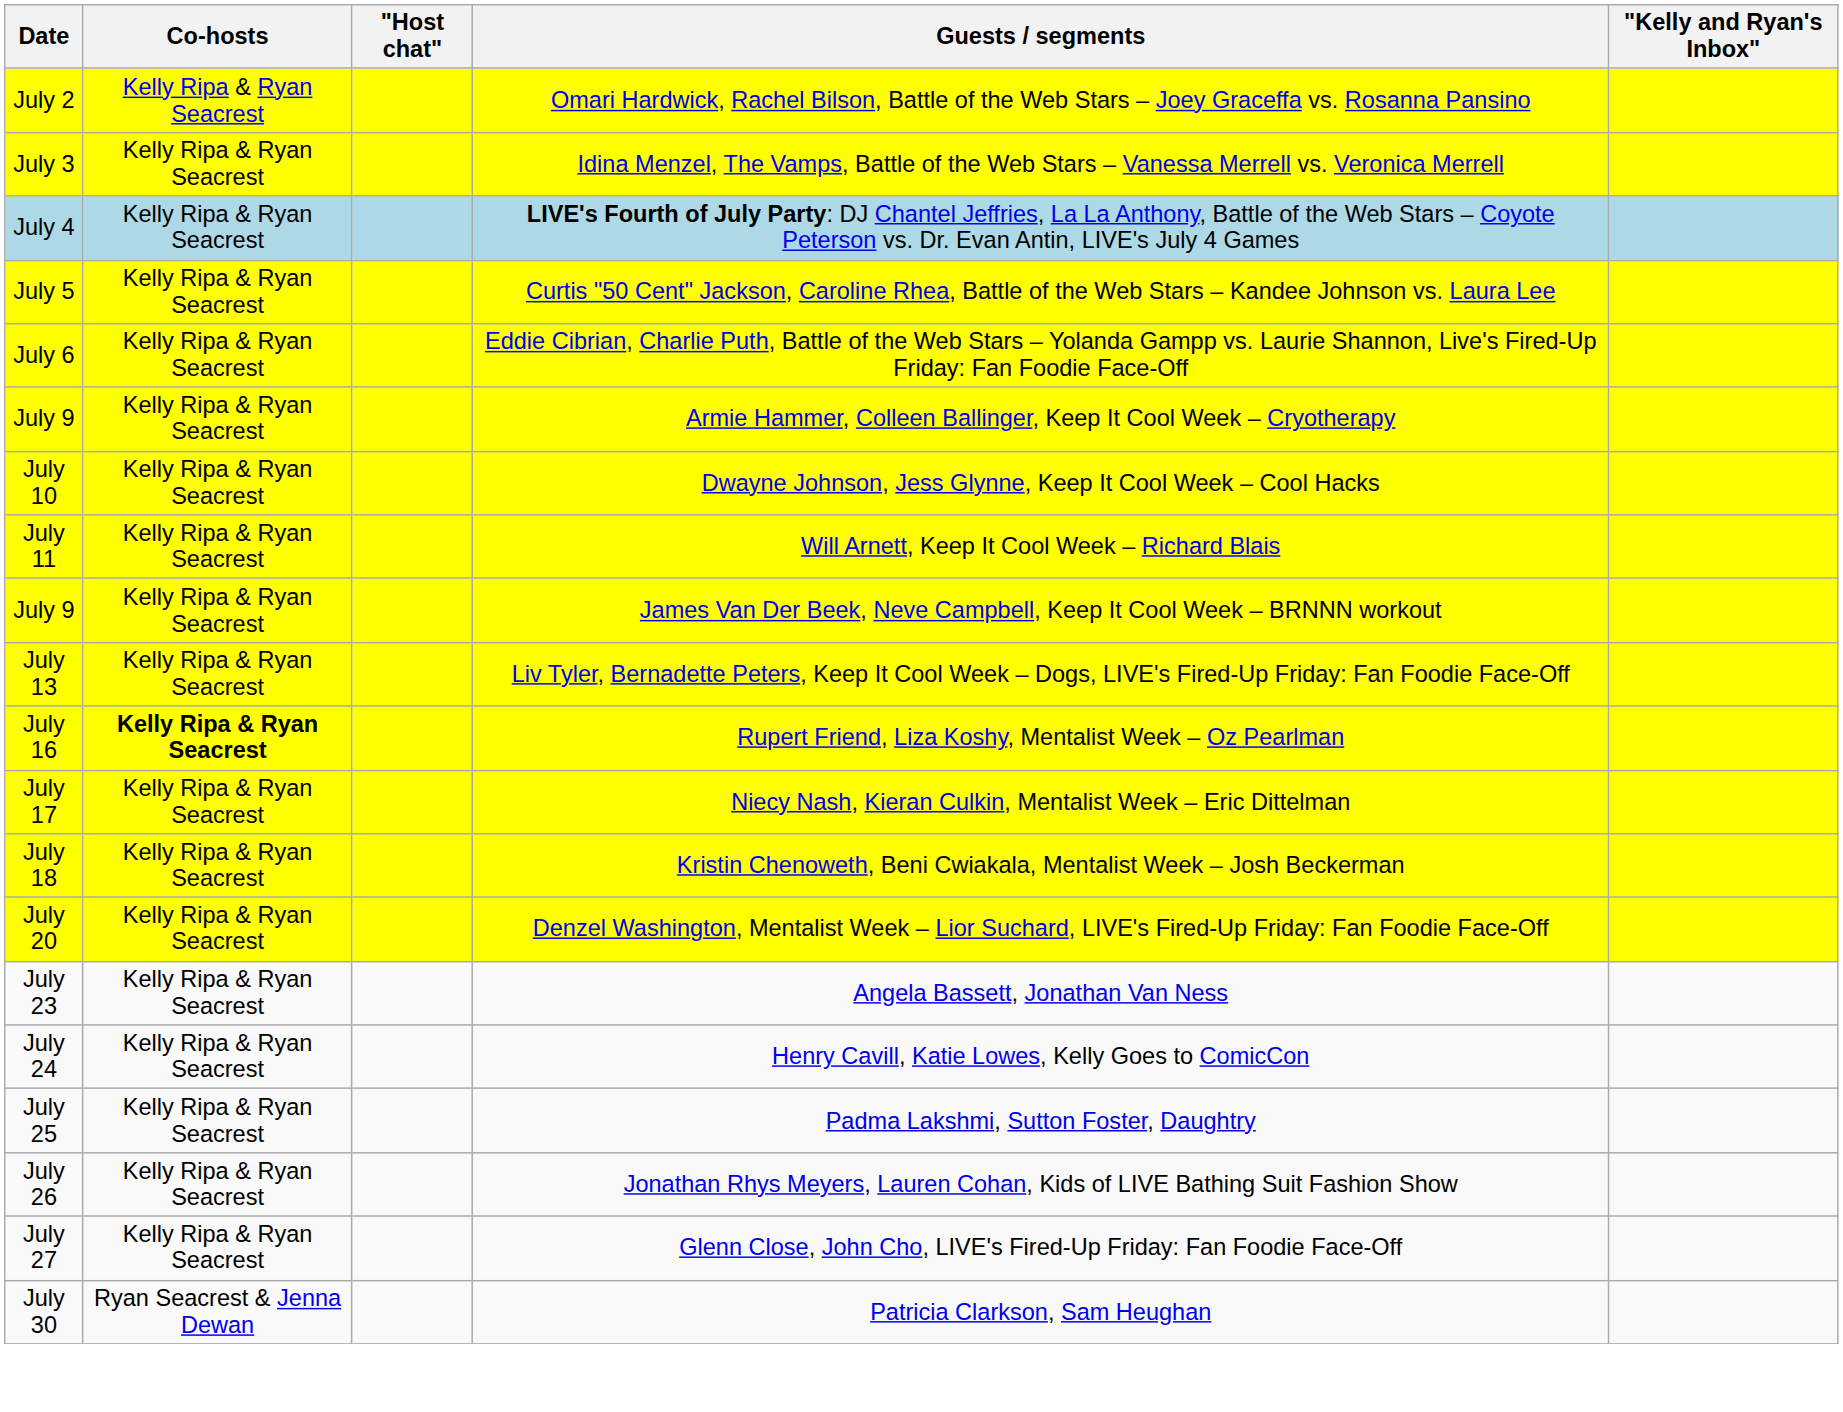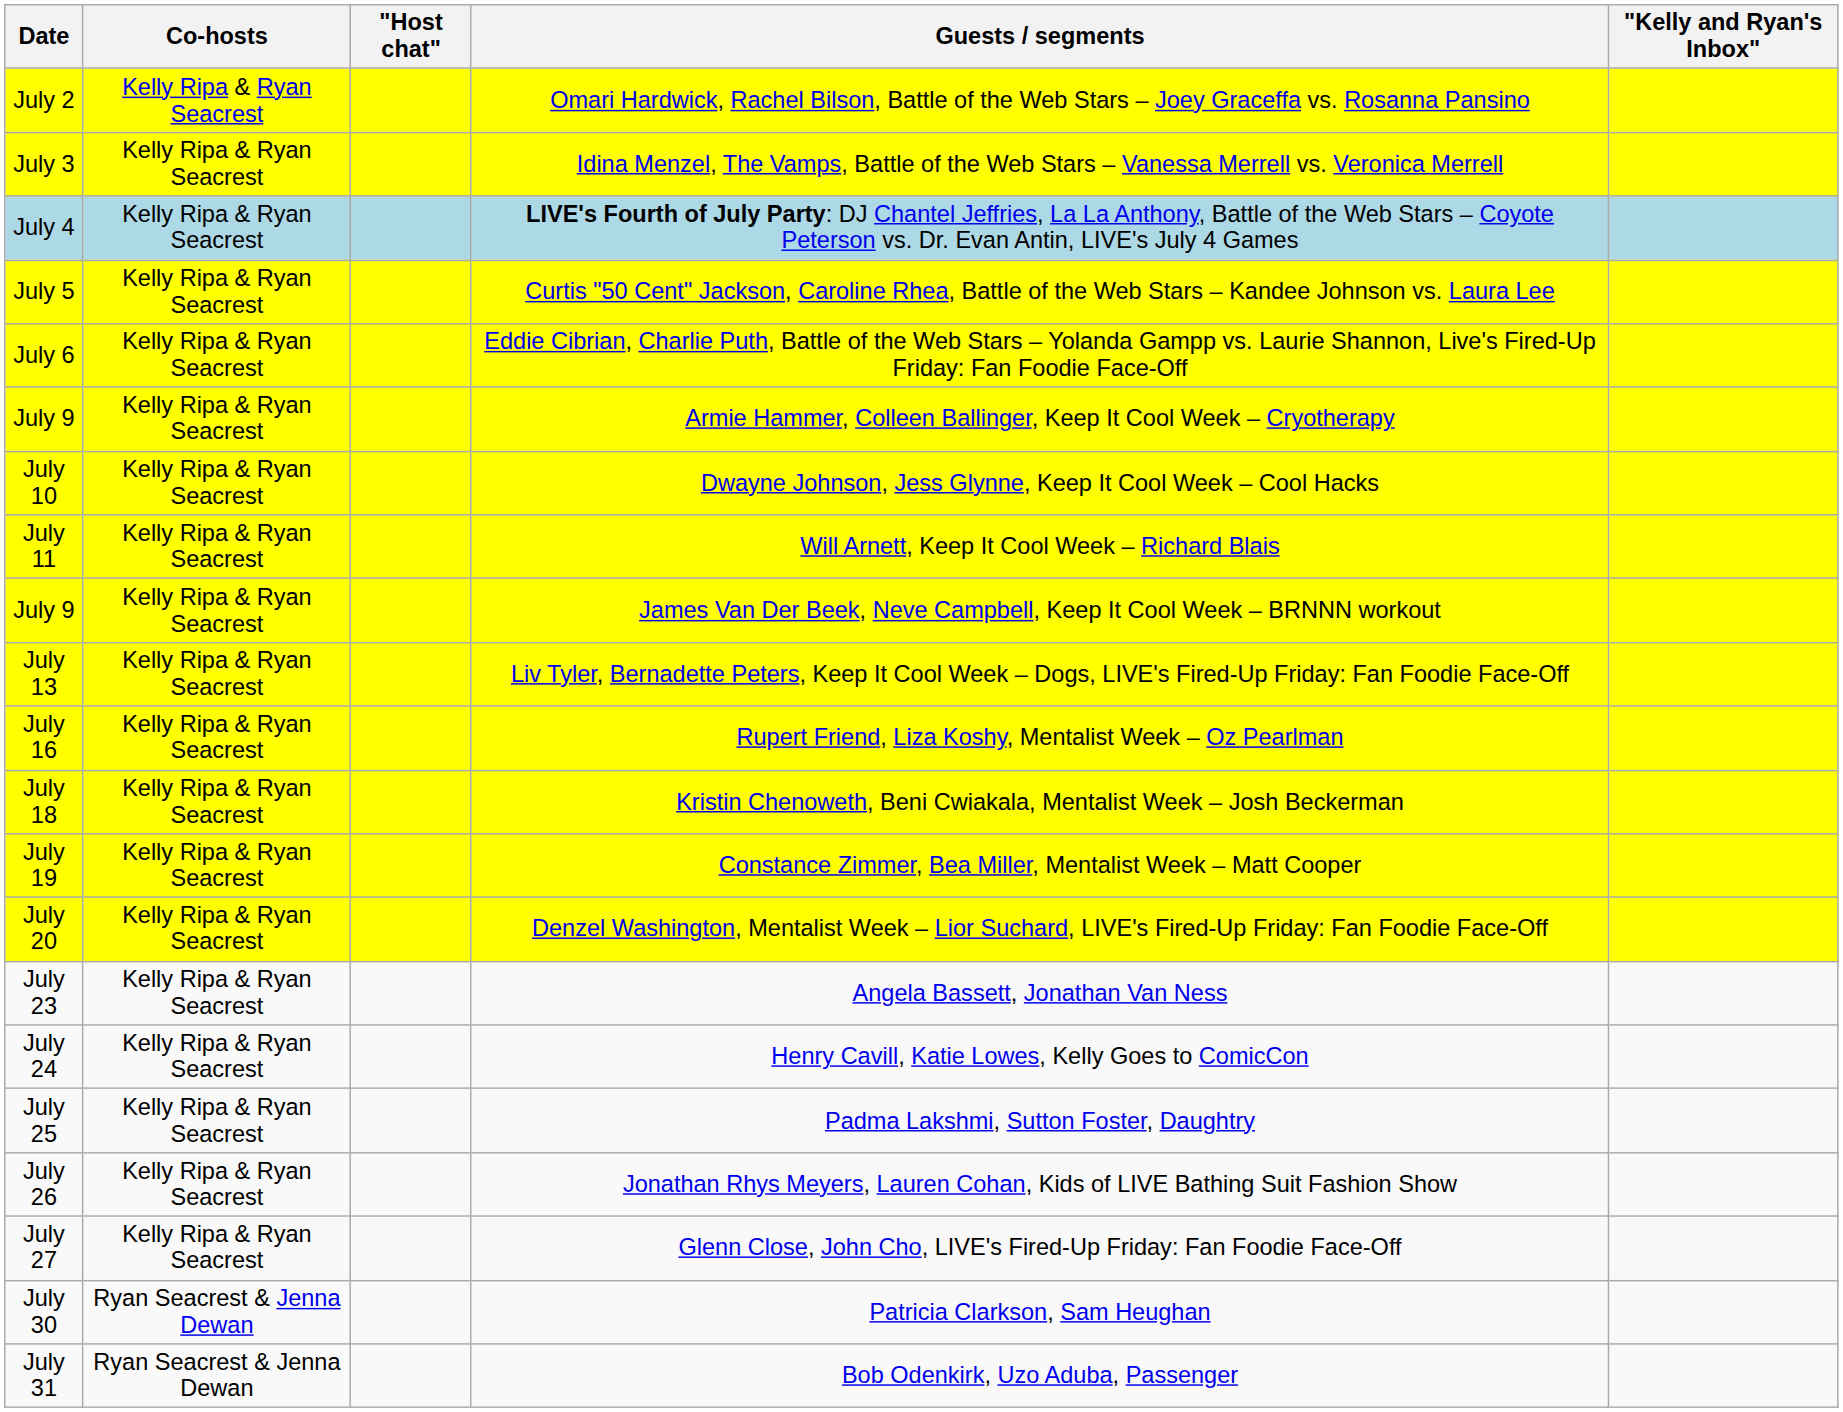 <table class="wikitable sortable" style="text-align:center;">
 <tr>
 <th>Date</th>
 <th>Co-hosts</th>
 <th>"Host chat"</th>
 <th>Guests / segments</th>
 <th>"Kelly and Ryan's Inbox"</th>
 </tr>
 <tr style="background:yellow;">
 <td>July 2</td>
 <td><a href='#'>Kelly Ripa</a> & <a href='#'>Ryan Seacrest</a></td>
 <td></td>
 <td><a href='#'>Omari Hardwick</a>, <a href='#'>Rachel Bilson</a>, Battle of the Web Stars – <a href='#'>Joey Graceffa</a> vs. <a href='#'>Rosanna Pansino</a></td>
 <td></td>
 </tr>
 <tr style="background:yellow;">
 <td>July 3</td>
 <td>Kelly Ripa & Ryan Seacrest</td>
 <td></td>
 <td><a href='#'>Idina Menzel</a>, <a href='#'>The Vamps</a>, Battle of the Web Stars – <a href='#'>Vanessa Merrell</a> vs. <a href='#'>Veronica Merrell</a></td>
 <td></td>
 </tr>
 <tr style="background:lightblue;">
 <td>July 4</td>
 <td>Kelly Ripa & Ryan Seacrest</td>
 <td></td>
 <td><strong>LIVE's Fourth of July Party</strong>: DJ <a href='#'>Chantel Jeffries</a>, <a href='#'>La La Anthony</a>, Battle of the Web Stars – <a href='#'>Coyote Peterson</a> vs. Dr. Evan Antin, LIVE's July 4 Games</td>
 <td></td>
 </tr>
 <tr style="background:yellow;">
 <td>July 5</td>
 <td>Kelly Ripa & Ryan Seacrest</td>
 <td></td>
 <td><a href='#'>Curtis "50 Cent" Jackson</a>, <a href='#'>Caroline Rhea</a>, Battle of the Web Stars – Kandee Johnson vs. <a href='#'>Laura Lee</a></td>
 <td></td>
 </tr>
 <tr style="background:yellow;">
 <td>July 6</td>
 <td>Kelly Ripa & Ryan Seacrest</td>
 <td></td>
 <td><a href='#'>Eddie Cibrian</a>, <a href='#'>Charlie Puth</a>, Battle of the Web Stars – Yolanda Gampp vs. Laurie Shannon, Live's Fired-Up Friday: Fan Foodie Face-Off</td>
 <td></td>
 </tr>
 <tr style="background:yellow;">
 <td>July 9</td>
 <td>Kelly Ripa & Ryan Seacrest</td>
 <td></td>
 <td><a href='#'>Armie Hammer</a>, <a href='#'>Colleen Ballinger</a>, Keep It Cool Week – <a href='#'>Cryotherapy</a></td>
 <td></td>
 </tr>
 <tr style="background:yellow;">
 <td>July 10</td>
 <td>Kelly Ripa & Ryan Seacrest</td>
 <td></td>
 <td><a href='#'>Dwayne Johnson</a>, <a href='#'>Jess Glynne</a>, Keep It Cool Week – Cool Hacks</td>
 <td></td>
 </tr>
 <tr style="background:yellow;">
 <td>July 11</td>
 <td>Kelly Ripa & Ryan Seacrest</td>
 <td></td>
 <td><a href='#'>Will Arnett</a>, Keep It Cool Week – <a href='#'>Richard Blais</a></td>
 <td></td>
 </tr>
 <tr style="background:yellow;">
 <td>July 9</td>
 <td>Kelly Ripa & Ryan Seacrest</td>
 <td></td>
 <td><a href='#'>James Van Der Beek</a>, <a href='#'>Neve Campbell</a>, Keep It Cool Week – BRNNN workout</td>
 <td></td>
 </tr>
 <tr style="background:yellow;">
 <td>July 13</td>
 <td>Kelly Ripa & Ryan Seacrest</td>
 <td></td>
 <td><a href='#'>Liv Tyler</a>, <a href='#'>Bernadette Peters</a>, Keep It Cool Week – Dogs, LIVE's Fired-Up Friday: Fan Foodie Face-Off</td>
 <td></td>
 </tr>
 <tr style="background:yellow;">
 <td>July 16</td>
-<td><strong>Kelly Ripa & Ryan Seacrest</strong></td>
+<td>Kelly Ripa & Ryan Seacrest</td>
 <td></td>
 <td><a href='#'>Rupert Friend</a>, <a href='#'>Liza Koshy</a>, Mentalist Week – <a href='#'>Oz Pearlman</a></td>
-<td></td>
-</tr>
-<tr style="background:yellow;">
-<td>July 17</td>
-<td>Kelly Ripa & Ryan Seacrest</td>
-<td></td>
-<td><a href='#'>Niecy Nash</a>, <a href='#'>Kieran Culkin</a>, Mentalist Week – Eric Dittelman</td>
 <td></td>
 </tr>
 <tr style="background:yellow;">
 <td>July 18</td>
 <td>Kelly Ripa & Ryan Seacrest</td>
 <td></td>
 <td><a href='#'>Kristin Chenoweth</a>, Beni Cwiakala, Mentalist Week – Josh Beckerman</td>
+<td></td>
+</tr>
+<tr style="background:yellow;">
+<td>July 19</td>
+<td>Kelly Ripa & Ryan Seacrest</td>
+<td></td>
+<td><a href='#'>Constance Zimmer</a>, <a href='#'>Bea Miller</a>, Mentalist Week – Matt Cooper</td>
 <td></td>
 </tr>
 <tr style="background:yellow;">
 <td>July 20</td>
 <td>Kelly Ripa & Ryan Seacrest</td>
 <td></td>
 <td><a href='#'>Denzel Washington</a>, Mentalist Week – <a href='#'>Lior Suchard</a>, LIVE's Fired-Up Friday: Fan Foodie Face-Off</td>
 <td></td>
 </tr>
 <tr>
 <td>July 23</td>
 <td>Kelly Ripa & Ryan Seacrest</td>
 <td></td>
 <td><a href='#'>Angela Bassett</a>, <a href='#'>Jonathan Van Ness</a></td>
 <td></td>
 </tr>
 <tr>
 <td>July 24</td>
 <td>Kelly Ripa & Ryan Seacrest</td>
 <td></td>
 <td><a href='#'>Henry Cavill</a>, <a href='#'>Katie Lowes</a>, Kelly Goes to <a href='#'>ComicCon</a></td>
 <td></td>
 </tr>
 <tr>
 <td>July 25</td>
 <td>Kelly Ripa & Ryan Seacrest</td>
 <td></td>
 <td><a href='#'>Padma Lakshmi</a>, <a href='#'>Sutton Foster</a>, <a href='#'>Daughtry</a></td>
 <td></td>
 </tr>
 <tr>
 <td>July 26</td>
 <td>Kelly Ripa & Ryan Seacrest</td>
 <td></td>
 <td><a href='#'>Jonathan Rhys Meyers</a>, <a href='#'>Lauren Cohan</a>, Kids of LIVE Bathing Suit Fashion Show</td>
 <td></td>
 </tr>
 <tr>
 <td>July 27</td>
 <td>Kelly Ripa & Ryan Seacrest</td>
 <td></td>
 <td><a href='#'>Glenn Close</a>, <a href='#'>John Cho</a>, LIVE's Fired-Up Friday: Fan Foodie Face-Off</td>
 <td></td>
 </tr>
 <tr>
 <td>July 30</td>
 <td>Ryan Seacrest & <a href='#'>Jenna Dewan</a></td>
 <td></td>
 <td><a href='#'>Patricia Clarkson</a>, <a href='#'>Sam Heughan</a></td>
 <td></td>
 </tr>
+<tr>
+<td>July 31</td>
+<td>Ryan Seacrest & Jenna Dewan</td>
+<td></td>
+<td><a href='#'>Bob Odenkirk</a>, <a href='#'>Uzo Aduba</a>, <a href='#'>Passenger</a></td>
+<td></td>
+</tr>
 </table>
